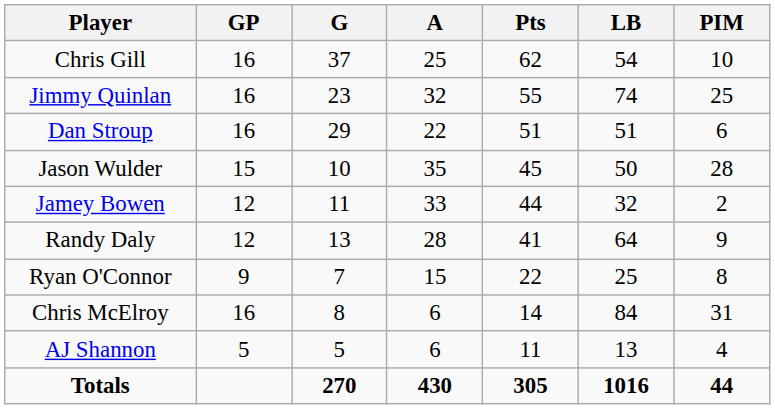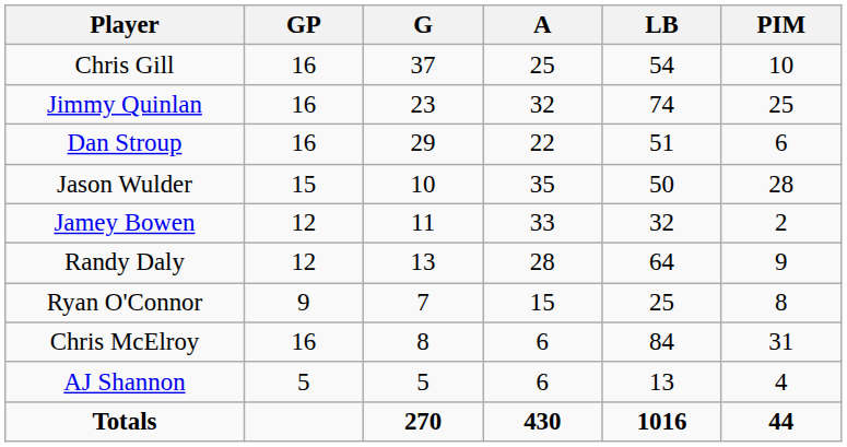 <table class="wikitable sortable">
 <tr align=center>
 <th width="20%">Player</th>
 <th width="10%">GP</th>
 <th width="10%">G</th>
 <th width="10%">A</th>
-<th width="10%">Pts</th>
 <th width="10%">LB</th>
 <th width="10%">PIM</th>
 </tr>
 <tr align=center>
 <td>Chris Gill</td>
 <td>16</td>
 <td>37</td>
 <td>25</td>
-<td>62</td>
 <td>54</td>
 <td>10</td>
 </tr>
 <tr align=center>
 <td><a href='#'>Jimmy Quinlan</a></td>
 <td>16</td>
 <td>23</td>
 <td>32</td>
-<td>55</td>
 <td>74</td>
 <td>25</td>
 </tr>
 <tr align=center>
 <td><a href='#'>Dan Stroup</a></td>
 <td>16</td>
 <td>29</td>
 <td>22</td>
 <td>51</td>
-<td>51</td>
 <td>6</td>
 </tr>
 <tr align=center>
 <td>Jason Wulder</td>
 <td>15</td>
 <td>10</td>
 <td>35</td>
-<td>45</td>
 <td>50</td>
 <td>28</td>
 </tr>
 <tr align=center>
 <td><a href='#'>Jamey Bowen</a></td>
 <td>12</td>
 <td>11</td>
 <td>33</td>
-<td>44</td>
 <td>32</td>
 <td>2</td>
 </tr>
 <tr align=center>
 <td>Randy Daly</td>
 <td>12</td>
 <td>13</td>
 <td>28</td>
-<td>41</td>
 <td>64</td>
 <td>9</td>
 </tr>
 <tr align=center>
 <td>Ryan O'Connor</td>
 <td>9</td>
 <td>7</td>
 <td>15</td>
-<td>22</td>
 <td>25</td>
 <td>8</td>
 </tr>
 <tr align=center>
 <td>Chris McElroy</td>
 <td>16</td>
 <td>8</td>
 <td>6</td>
-<td>14</td>
 <td>84</td>
 <td>31</td>
 </tr>
 <tr align=center>
 <td><a href='#'>AJ Shannon</a></td>
 <td>5</td>
 <td>5</td>
 <td>6</td>
-<td>11</td>
 <td>13</td>
 <td>4</td>
 </tr>
 <tr align=center>
 <td><strong>Totals</strong></td>
 <td></td>
 <td><strong>270</strong></td>
 <td><strong>430</strong></td>
-<td><strong>305</strong></td>
 <td><strong>1016</strong></td>
 <td><strong>44</strong></td>
 </tr>
 </table>
